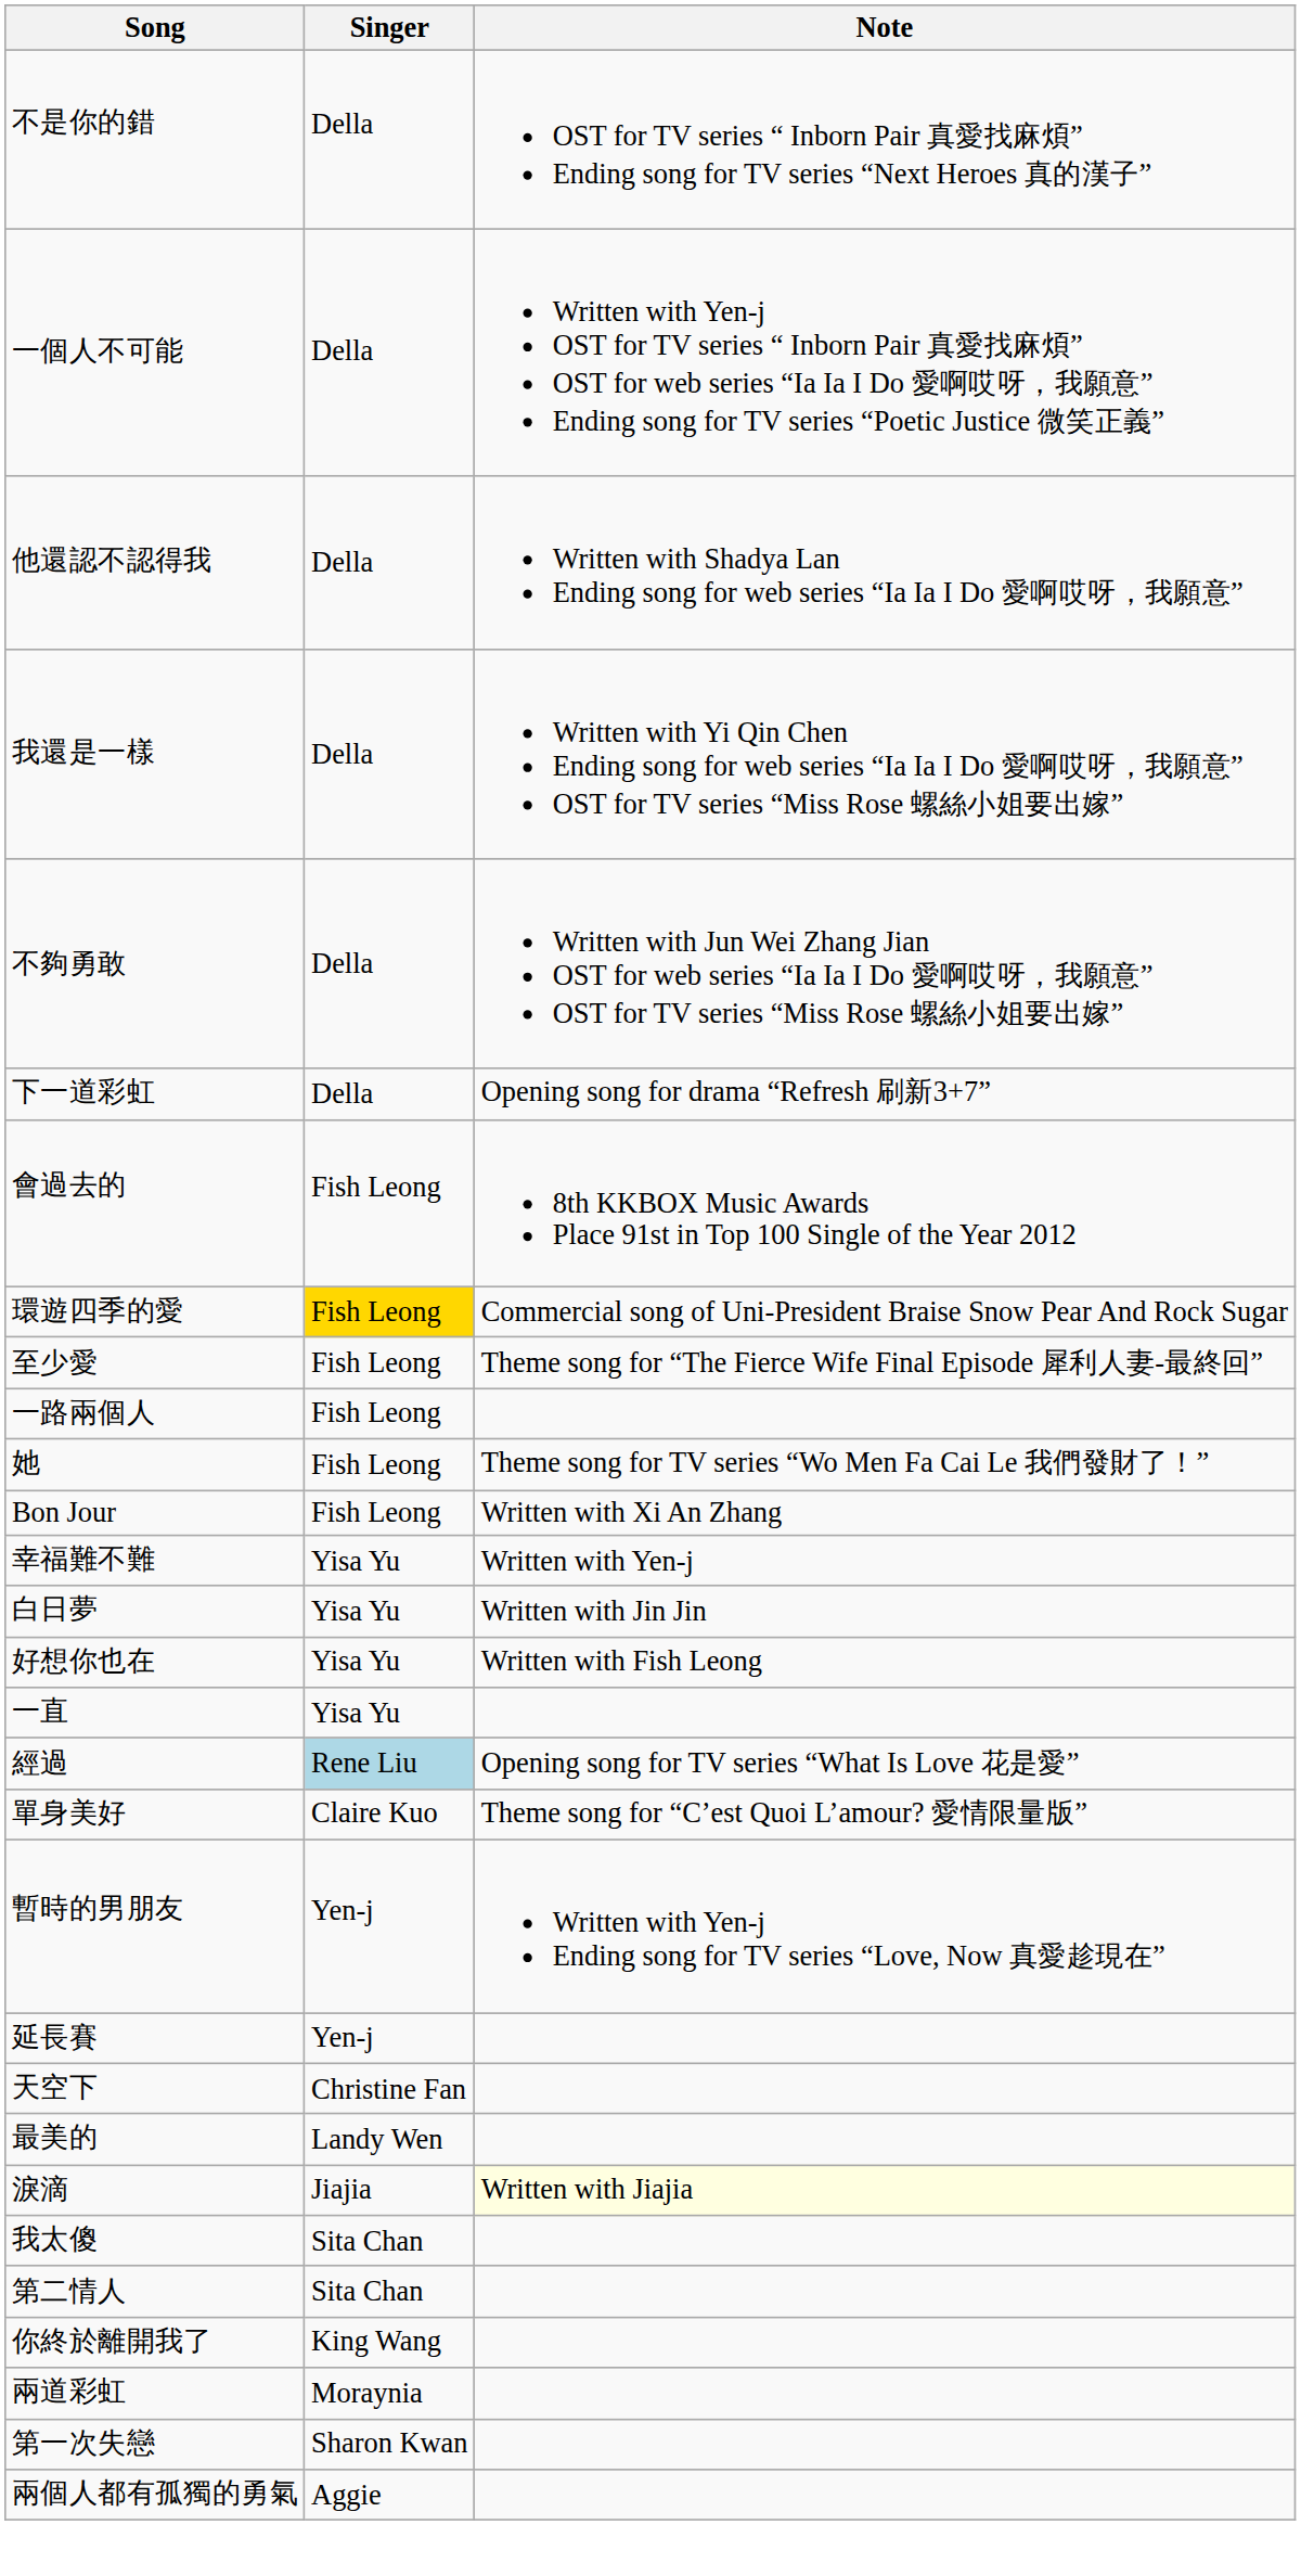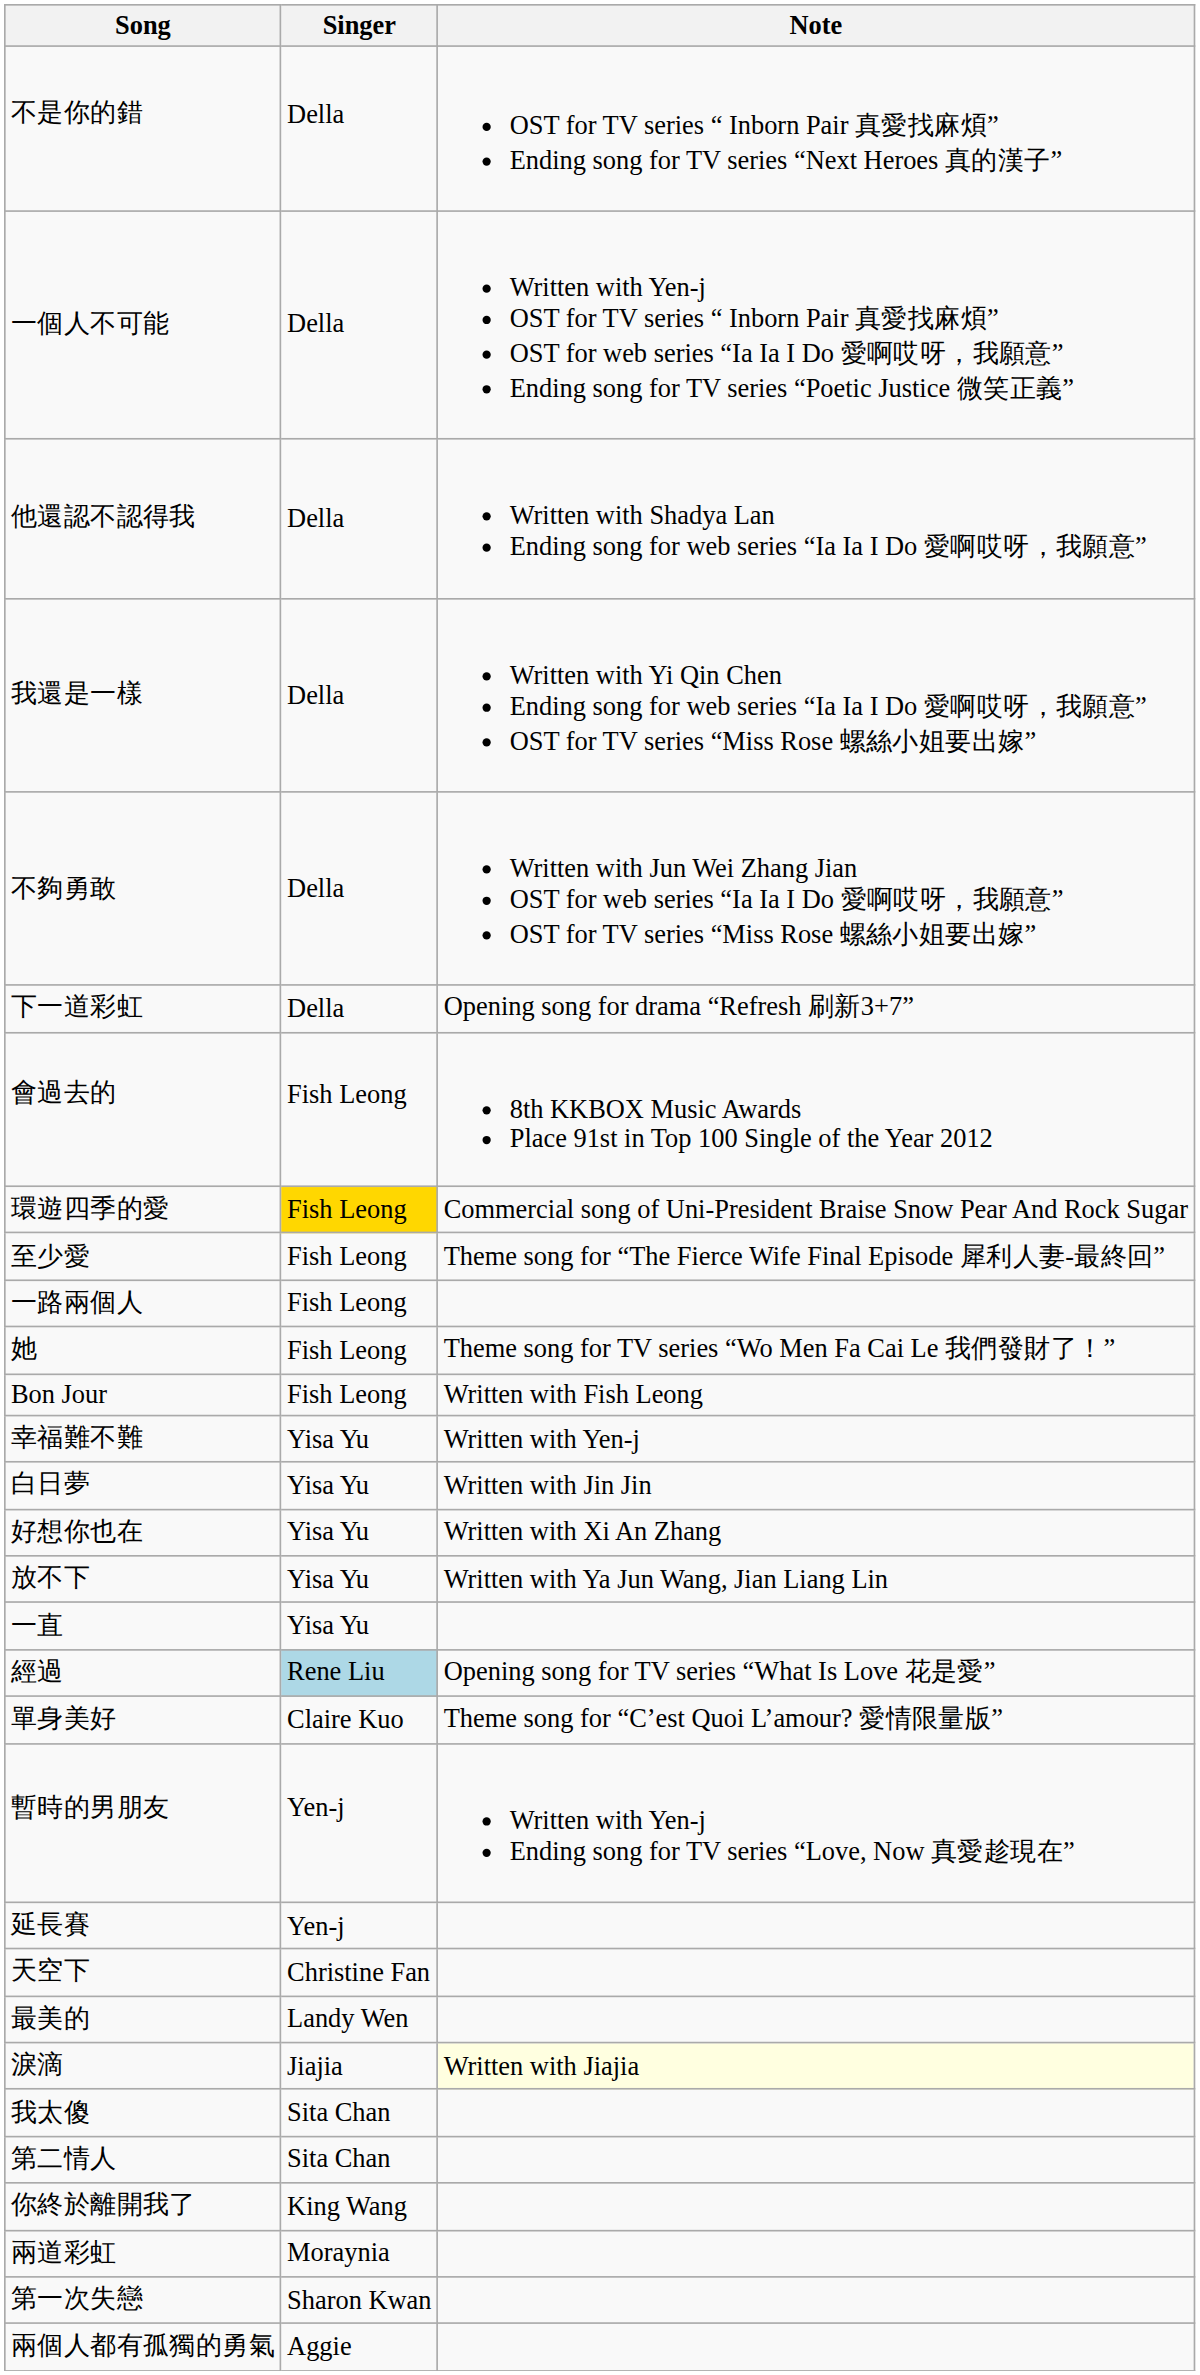 <table class="wikitable">
 <tr>
 <th>Song</th>
 <th>Singer</th>
 <th>Note</th>
 </tr>
 <tr>
 <td>不是你的錯<br><br></td>
 <td>Della<br><br></td>
 <td><br><ul><li>OST for TV series “ Inborn Pair 真愛找麻煩”</li><li>Ending song for TV series “Next Heroes 真的漢子”</li></ul></td>
 </tr>
 <tr>
 <td>一個人不可能</td>
 <td>Della</td>
 <td><br><ul><li>Written with Yen-j</li><li>OST for TV series “ Inborn Pair 真愛找麻煩”</li><li>OST for web series “Ia Ia I Do 愛啊哎呀，我願意”</li><li>Ending song for TV series “Poetic Justice 微笑正義”</li></ul></td>
 </tr>
 <tr>
 <td>他還認不認得我</td>
 <td>Della</td>
 <td><br><ul><li>Written with Shadya Lan</li><li>Ending song for web series “Ia Ia I Do 愛啊哎呀，我願意”</li></ul></td>
 </tr>
 <tr>
 <td>我還是一樣</td>
 <td>Della</td>
 <td><br><ul><li>Written with Yi Qin Chen</li><li>Ending song for web series “Ia Ia I Do 愛啊哎呀，我願意”</li><li>OST for TV series “Miss Rose 螺絲小姐要出嫁”</li></ul></td>
 </tr>
 <tr>
 <td>不夠勇敢</td>
 <td>Della</td>
 <td><br><ul><li>Written with Jun Wei Zhang Jian</li><li>OST for web series “Ia Ia I Do 愛啊哎呀，我願意”</li><li>OST for TV series “Miss Rose 螺絲小姐要出嫁”</li></ul></td>
 </tr>
 <tr>
 <td>下一道彩虹</td>
 <td>Della</td>
 <td>Opening song for drama “Refresh 刷新3+7”</td>
 </tr>
 <tr>
 <td>會過去的<br><br></td>
 <td>Fish Leong<br><br></td>
 <td><br><ul><li>8th KKBOX Music Awards</li><li>Place 91st in Top 100 Single of the Year 2012</li></ul></td>
 </tr>
 <tr>
 <td>環遊四季的愛</td>
 <td style="background: gold;">Fish Leong</td>
 <td>Commercial song of Uni-President Braise Snow Pear And Rock Sugar</td>
 </tr>
 <tr>
 <td>至少愛</td>
 <td>Fish Leong</td>
 <td>Theme song for “The Fierce Wife Final Episode 犀利人妻-最終回”</td>
 </tr>
 <tr>
 <td>一路兩個人</td>
 <td>Fish Leong</td>
 <td></td>
 </tr>
 <tr>
 <td>她</td>
 <td>Fish Leong</td>
 <td>Theme song for TV series “Wo Men Fa Cai Le 我們發財了！”</td>
 </tr>
 <tr>
 <td>Bon Jour</td>
 <td>Fish Leong</td>
-<td>Written with Xi An Zhang</td>
+<td>Written with Fish Leong</td>
 </tr>
 <tr>
 <td>幸福難不難</td>
 <td>Yisa Yu</td>
 <td>Written with Yen-j</td>
 </tr>
 <tr>
 <td>白日夢</td>
 <td>Yisa Yu</td>
 <td>Written with Jin Jin</td>
 </tr>
 <tr>
 <td>好想你也在</td>
 <td>Yisa Yu</td>
-<td>Written with Fish Leong</td>
+<td>Written with Xi An Zhang</td>
+</tr>
+<tr>
+<td>放不下</td>
+<td>Yisa Yu</td>
+<td>Written with Ya Jun Wang, Jian Liang Lin</td>
 </tr>
 <tr>
 <td>一直</td>
 <td>Yisa Yu</td>
 <td></td>
 </tr>
 <tr>
 <td>經過</td>
 <td style="background: lightblue;">Rene Liu</td>
 <td>Opening song for TV series “What Is Love 花是愛”</td>
 </tr>
 <tr>
 <td>單身美好</td>
 <td>Claire Kuo</td>
 <td>Theme song for “C’est Quoi L’amour? 愛情限量版”</td>
 </tr>
 <tr>
 <td>暫時的男朋友<br><br></td>
 <td>Yen-j<br><br></td>
 <td><br><ul><li>Written with Yen-j</li><li>Ending song for TV series “Love, Now 真愛趁現在”</li></ul></td>
 </tr>
 <tr>
 <td>延長賽</td>
 <td>Yen-j</td>
 <td></td>
 </tr>
 <tr>
 <td>天空下</td>
 <td>Christine Fan</td>
 <td></td>
 </tr>
 <tr>
 <td>最美的</td>
 <td>Landy Wen</td>
 <td></td>
 </tr>
 <tr>
 <td>淚滴</td>
 <td>Jiajia</td>
 <td style="background: lightyellow;">Written with Jiajia</td>
 </tr>
 <tr>
 <td>我太傻</td>
 <td>Sita Chan</td>
 <td></td>
 </tr>
 <tr>
 <td>第二情人</td>
 <td>Sita Chan</td>
 <td></td>
 </tr>
 <tr>
 <td>你終於離開我了</td>
 <td>King Wang</td>
 <td></td>
 </tr>
 <tr>
 <td>兩道彩虹</td>
 <td>Moraynia</td>
 <td></td>
 </tr>
 <tr>
 <td>第一次失戀</td>
 <td>Sharon Kwan</td>
 <td></td>
 </tr>
 <tr>
 <td>兩個人都有孤獨的勇氣</td>
 <td>Aggie</td>
 <td></td>
 </tr>
 </table>
